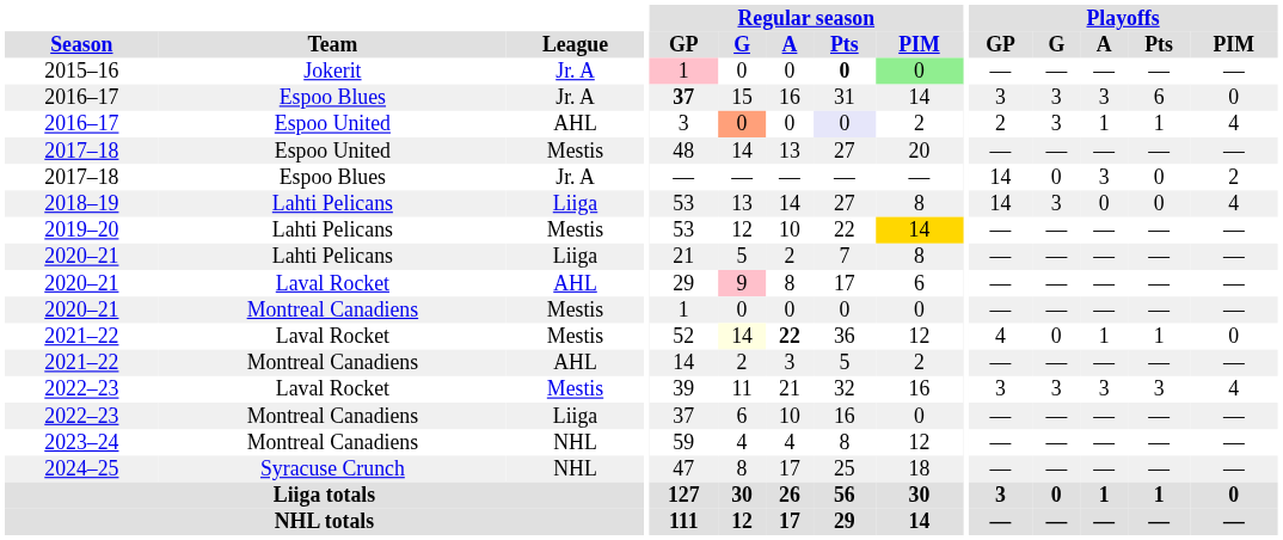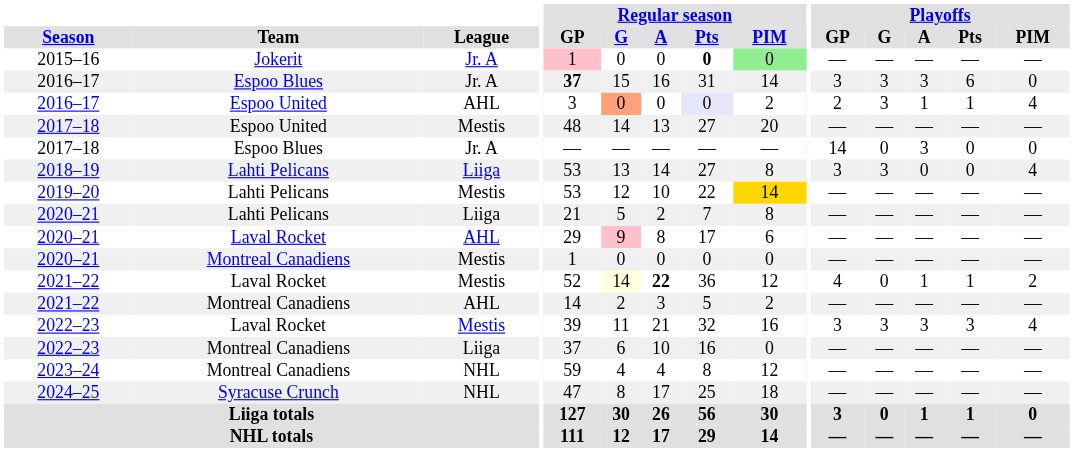 <table border="0" cellpadding="1" cellspacing="0" style="text-align:center; width:60em;">
 <tr bgcolor="#e0e0e0">
 <th colspan="3" bgcolor="#ffffff"></th>
 <th rowspan="99" bgcolor="#ffffff"></th>
 <th colspan="5"><a href='#'>Regular season</a></th>
 <th rowspan="99" bgcolor="#ffffff"></th>
 <th colspan="5"><a href='#'>Playoffs</a></th>
 </tr>
 <tr bgcolor="#e0e0e0">
 <th><a href='#'>Season</a></th>
 <th>Team</th>
 <th>League</th>
 <th>GP</th>
 <th><a href='#'>G</a></th>
 <th><a href='#'>A</a></th>
 <th><a href='#'>Pts</a></th>
 <th><a href='#'>PIM</a></th>
 <th>GP</th>
 <th>G</th>
 <th>A</th>
 <th>Pts</th>
 <th>PIM</th>
 </tr>
 <tr>
 <td>2015–16</td>
 <td><a href='#'>Jokerit</a></td>
 <td><a href='#'>Jr. A</a></td>
 <td style="background: pink;">1</td>
 <td>0</td>
 <td>0</td>
 <td><strong>0</strong></td>
 <td style="background: lightgreen;">0</td>
 <td>—</td>
 <td>—</td>
 <td>—</td>
 <td>—</td>
 <td>—</td>
 </tr>
 <tr bgcolor="#f0f0f0">
 <td>2016–17</td>
 <td><a href='#'>Espoo Blues</a></td>
 <td>Jr. A</td>
 <td><strong>37</strong></td>
 <td>15</td>
 <td>16</td>
 <td>31</td>
 <td>14</td>
 <td>3</td>
 <td>3</td>
 <td>3</td>
 <td>6</td>
 <td>0</td>
 </tr>
 <tr>
 <td><a href='#'>2016–17</a></td>
 <td><a href='#'>Espoo United</a></td>
 <td>AHL</td>
 <td>3</td>
 <td style="background: lightsalmon;">0</td>
 <td>0</td>
 <td style="background: lavender;">0</td>
 <td>2</td>
 <td>2</td>
 <td>3</td>
 <td>1</td>
 <td>1</td>
 <td>4</td>
 </tr>
 <tr bgcolor="#f0f0f0">
 <td><a href='#'>2017–18</a></td>
 <td>Espoo United</td>
 <td>Mestis</td>
 <td>48</td>
 <td>14</td>
 <td>13</td>
 <td>27</td>
 <td>20</td>
 <td>—</td>
 <td>—</td>
 <td>—</td>
 <td>—</td>
 <td>—</td>
 </tr>
 <tr>
 <td>2017–18</td>
 <td>Espoo Blues</td>
 <td>Jr. A</td>
 <td>—</td>
 <td>—</td>
 <td>—</td>
 <td>—</td>
 <td>—</td>
 <td>14</td>
 <td>0</td>
 <td>3</td>
 <td>0</td>
-<td>2</td>
+<td>0</td>
 </tr>
 <tr bgcolor="#f0f0f0">
 <td><a href='#'>2018–19</a></td>
 <td><a href='#'>Lahti Pelicans</a></td>
 <td><a href='#'>Liiga</a></td>
 <td>53</td>
 <td>13</td>
 <td>14</td>
 <td>27</td>
 <td>8</td>
-<td>14</td>
+<td>3</td>
 <td>3</td>
 <td>0</td>
 <td>0</td>
 <td>4</td>
 </tr>
 <tr>
 <td><a href='#'>2019–20</a></td>
 <td>Lahti Pelicans</td>
 <td>Mestis</td>
 <td>53</td>
 <td>12</td>
 <td>10</td>
 <td>22</td>
 <td style="background: gold;">14</td>
 <td>—</td>
 <td>—</td>
 <td>—</td>
 <td>—</td>
 <td>—</td>
 </tr>
 <tr bgcolor="#f0f0f0">
 <td><a href='#'>2020–21</a></td>
 <td>Lahti Pelicans</td>
 <td>Liiga</td>
 <td>21</td>
 <td>5</td>
 <td>2</td>
 <td>7</td>
 <td>8</td>
 <td>—</td>
 <td>—</td>
 <td>—</td>
 <td>—</td>
 <td>—</td>
 </tr>
 <tr>
 <td><a href='#'>2020–21</a></td>
 <td><a href='#'>Laval Rocket</a></td>
 <td><a href='#'>AHL</a></td>
 <td>29</td>
 <td style="background: pink;">9</td>
 <td>8</td>
 <td>17</td>
 <td>6</td>
 <td>—</td>
 <td>—</td>
 <td>—</td>
 <td>—</td>
 <td>—</td>
 </tr>
 <tr bgcolor="#f0f0f0">
 <td><a href='#'>2020–21</a></td>
 <td><a href='#'>Montreal Canadiens</a></td>
 <td>Mestis</td>
 <td>1</td>
 <td>0</td>
 <td>0</td>
 <td>0</td>
 <td>0</td>
 <td>—</td>
 <td>—</td>
 <td>—</td>
 <td>—</td>
 <td>—</td>
 </tr>
 <tr>
 <td><a href='#'>2021–22</a></td>
 <td>Laval Rocket</td>
 <td>Mestis</td>
 <td>52</td>
 <td style="background: lightyellow;">14</td>
 <td><strong>22</strong></td>
 <td>36</td>
 <td>12</td>
 <td>4</td>
 <td>0</td>
 <td>1</td>
 <td>1</td>
-<td>0</td>
+<td>2</td>
 </tr>
 <tr bgcolor="#f0f0f0">
 <td><a href='#'>2021–22</a></td>
 <td>Montreal Canadiens</td>
 <td>AHL</td>
 <td>14</td>
 <td>2</td>
 <td>3</td>
 <td>5</td>
 <td>2</td>
 <td>—</td>
 <td>—</td>
 <td>—</td>
 <td>—</td>
 <td>—</td>
 </tr>
 <tr>
 <td><a href='#'>2022–23</a></td>
 <td>Laval Rocket</td>
 <td><a href='#'>Mestis</a></td>
 <td>39</td>
 <td>11</td>
 <td>21</td>
 <td>32</td>
 <td>16</td>
 <td>3</td>
 <td>3</td>
 <td>3</td>
 <td>3</td>
 <td>4</td>
 </tr>
 <tr bgcolor="#f0f0f0">
 <td><a href='#'>2022–23</a></td>
 <td>Montreal Canadiens</td>
 <td>Liiga</td>
 <td>37</td>
 <td>6</td>
 <td>10</td>
 <td>16</td>
 <td>0</td>
 <td>—</td>
 <td>—</td>
 <td>—</td>
 <td>—</td>
 <td>—</td>
 </tr>
 <tr>
 <td><a href='#'>2023–24</a></td>
 <td>Montreal Canadiens</td>
 <td>NHL</td>
 <td>59</td>
 <td>4</td>
 <td>4</td>
 <td>8</td>
 <td>12</td>
 <td>—</td>
 <td>—</td>
 <td>—</td>
 <td>—</td>
 <td>—</td>
 </tr>
 <tr bgcolor="#f0f0f0">
 <td><a href='#'>2024–25</a></td>
 <td><a href='#'>Syracuse Crunch</a></td>
 <td>NHL</td>
 <td>47</td>
 <td>8</td>
 <td>17</td>
 <td>25</td>
 <td>18</td>
 <td>—</td>
 <td>—</td>
 <td>—</td>
 <td>—</td>
 <td>—</td>
 </tr>
 <tr bgcolor="#e0e0e0">
 <th colspan="3">Liiga totals</th>
 <th>127</th>
 <th>30</th>
 <th>26</th>
 <th>56</th>
 <th>30</th>
 <th>3</th>
 <th>0</th>
 <th>1</th>
 <th>1</th>
 <th>0</th>
 </tr>
 <tr bgcolor="#e0e0e0">
 <th colspan="3">NHL totals</th>
 <th>111</th>
 <th>12</th>
 <th>17</th>
 <th>29</th>
 <th>14</th>
 <th>—</th>
 <th>—</th>
 <th>—</th>
 <th>—</th>
 <th>—</th>
 </tr>
 </table>
